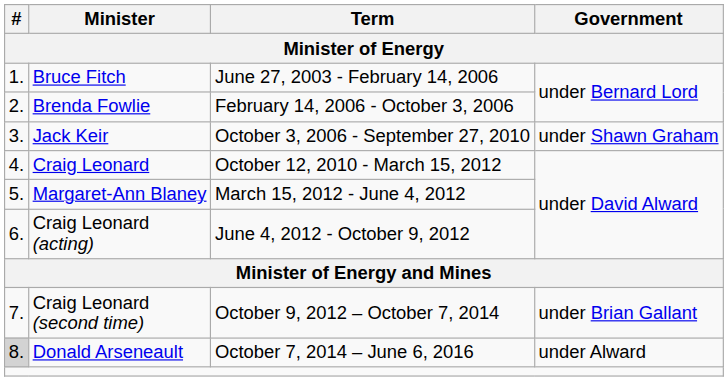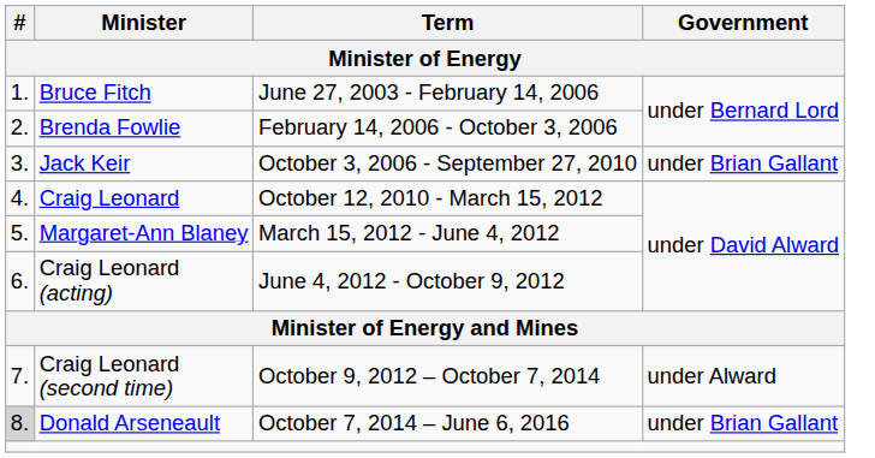 <table class="wikitable">
 <tr>
 <th>#</th>
 <th>Minister</th>
 <th>Term</th>
 <th>Government</th>
 </tr>
 <tr>
 <th colspan=4>Minister of Energy</th>
 </tr>
 <tr>
 <td>1.</td>
 <td><a href='#'>Bruce Fitch</a></td>
 <td>June 27, 2003 - February 14, 2006</td>
 <td rowspan=2>under <a href='#'>Bernard Lord</a></td>
 </tr>
 <tr>
 <td>2.</td>
 <td><a href='#'>Brenda Fowlie</a></td>
 <td>February 14, 2006 - October 3, 2006</td>
 </tr>
 <tr>
 <td>3.</td>
 <td><a href='#'>Jack Keir</a></td>
 <td>October 3, 2006 - September 27, 2010</td>
-<td>under <a href='#'>Shawn Graham</a></td>
+<td>under <a href='#'>Brian Gallant</a></td>
 </tr>
 <tr>
 <td>4.</td>
 <td><a href='#'>Craig Leonard</a></td>
 <td>October 12, 2010 - March 15, 2012</td>
 <td rowspan=3>under <a href='#'>David Alward</a></td>
 </tr>
 <tr>
 <td>5.</td>
 <td><a href='#'>Margaret-Ann Blaney</a></td>
 <td>March 15, 2012 - June 4, 2012</td>
 </tr>
 <tr>
 <td>6.</td>
 <td>Craig Leonard<br><em>(acting)</em></td>
 <td>June 4, 2012 - October 9, 2012</td>
 </tr>
 <tr>
 <th colspan=4>Minister of Energy and Mines</th>
 </tr>
 <tr>
 <td>7.</td>
 <td>Craig Leonard<br><em>(second time)</em></td>
 <td>October 9, 2012 – October 7, 2014</td>
-<td>under <a href='#'>Brian Gallant</a></td>
+<td>under Alward</td>
 </tr>
 <tr>
 <td style="background: lightgrey;">8.</td>
 <td><a href='#'>Donald Arseneault</a></td>
 <td>October 7, 2014 – June 6, 2016</td>
-<td>under Alward</td>
+<td>under <a href='#'>Brian Gallant</a></td>
 </tr>
 <tr>
 <td colspan=4></td>
 </tr>
 </table>
